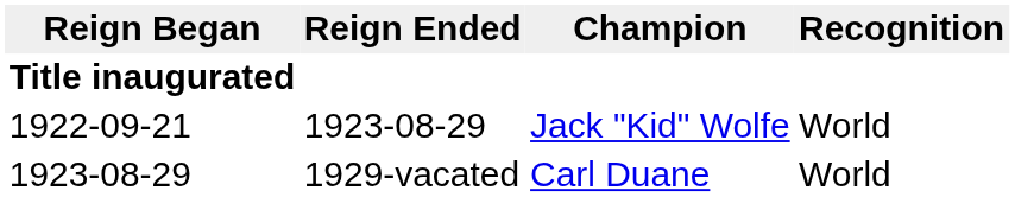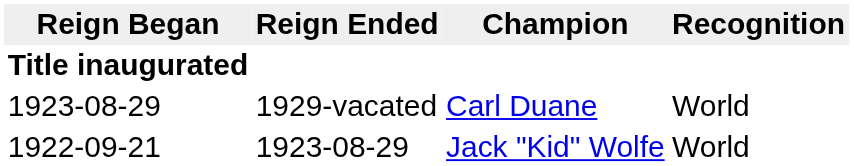 <table border="0" cellpadding="2" cellspacing="0">
 <tr style="background:#efefef;">
 <th>Reign Began</th>
 <th>Reign Ended</th>
 <th>Champion</th>
 <th>Recognition</th>
 </tr>
 <tr>
 <td><strong>Title inaugurated</strong></td>
 </tr>
 <tr>
+<td>1923-08-29</td>
+<td>1929-vacated</td>
+<td> <a href='#'>Carl Duane</a></td>
+<td>World</td>
+</tr>
+<tr>
 <td>1922-09-21</td>
 <td>1923-08-29</td>
 <td> <a href='#'>Jack "Kid" Wolfe</a></td>
 <td>World</td>
 </tr>
 <tr>
-<td>1923-08-29</td>
-<td>1929-vacated</td>
-<td> <a href='#'>Carl Duane</a></td>
-<td>World</td>
-</tr>
-<tr>
 </tr>
 </table>
